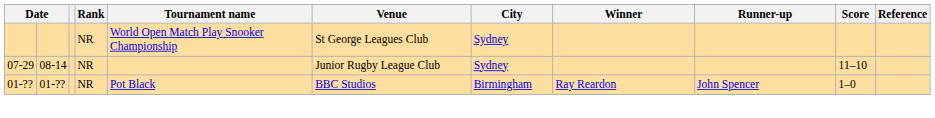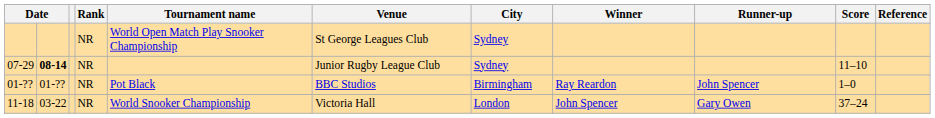 <table class="wikitable" style="font-size: 85%">
 <tr>
 <th colspan="2" width=40 align="center">Date</th>
 <th></th>
 <th>Rank</th>
 <th width=235>Tournament name</th>
 <th width=180>Venue</th>
 <th width=90>City</th>
 <th width=160>Winner</th>
 <th width=160>Runner-up</th>
 <th width=40>Score</th>
 <th width=20>Reference</th>
 </tr>
 <tr bgcolor="#ffdf9f">
 <td></td>
 <td></td>
 <td></td>
 <td>NR</td>
 <td><a href='#'>World Open Match Play Snooker Championship</a></td>
 <td>St George Leagues Club</td>
 <td><a href='#'>Sydney</a></td>
 <td></td>
 <td></td>
 <td></td>
 <td></td>
 </tr>
 <tr bgcolor="#ffdf9f">
 <td>07-29</td>
-<td>08-14</td>
+<td><strong>08-14</strong></td>
 <td></td>
 <td>NR</td>
 <td></td>
 <td>Junior Rugby League Club</td>
 <td><a href='#'>Sydney</a></td>
 <td></td>
 <td></td>
 <td>11–10</td>
 <td></td>
 </tr>
 <tr bgcolor="#ffdf9f">
 <td>01-??</td>
 <td>01-??</td>
 <td></td>
 <td>NR</td>
 <td><a href='#'>Pot Black</a></td>
 <td><a href='#'>BBC Studios</a></td>
 <td><a href='#'>Birmingham</a></td>
 <td> <a href='#'>Ray Reardon</a></td>
 <td> <a href='#'>John Spencer</a></td>
 <td>1–0</td>
 <td></td>
 </tr>
+<tr bgcolor="#ffdf9f">
+<td>11-18</td>
+<td>03-22</td>
+<td></td>
+<td>NR</td>
+<td><a href='#'>World Snooker Championship</a></td>
+<td>Victoria Hall</td>
+<td><a href='#'>London</a></td>
+<td> <a href='#'>John Spencer</a></td>
+<td> <a href='#'>Gary Owen</a></td>
+<td>37–24</td>
+<td></td>
+</tr>
 </table>
